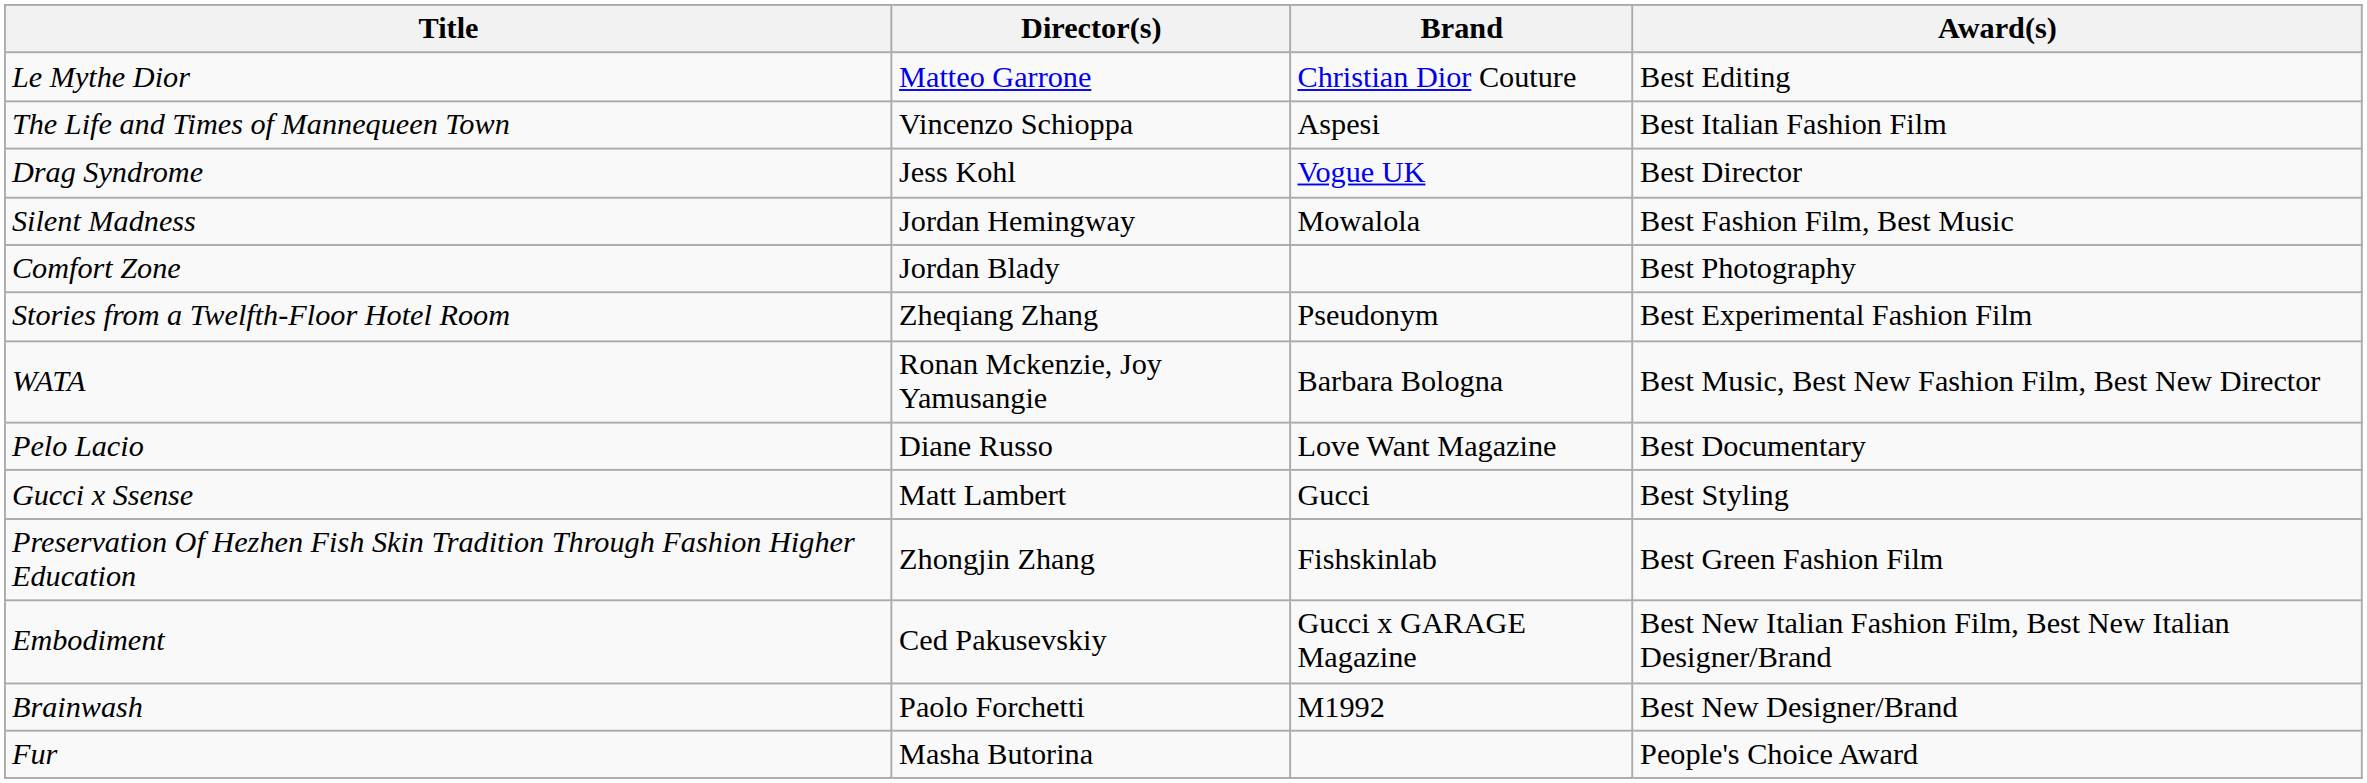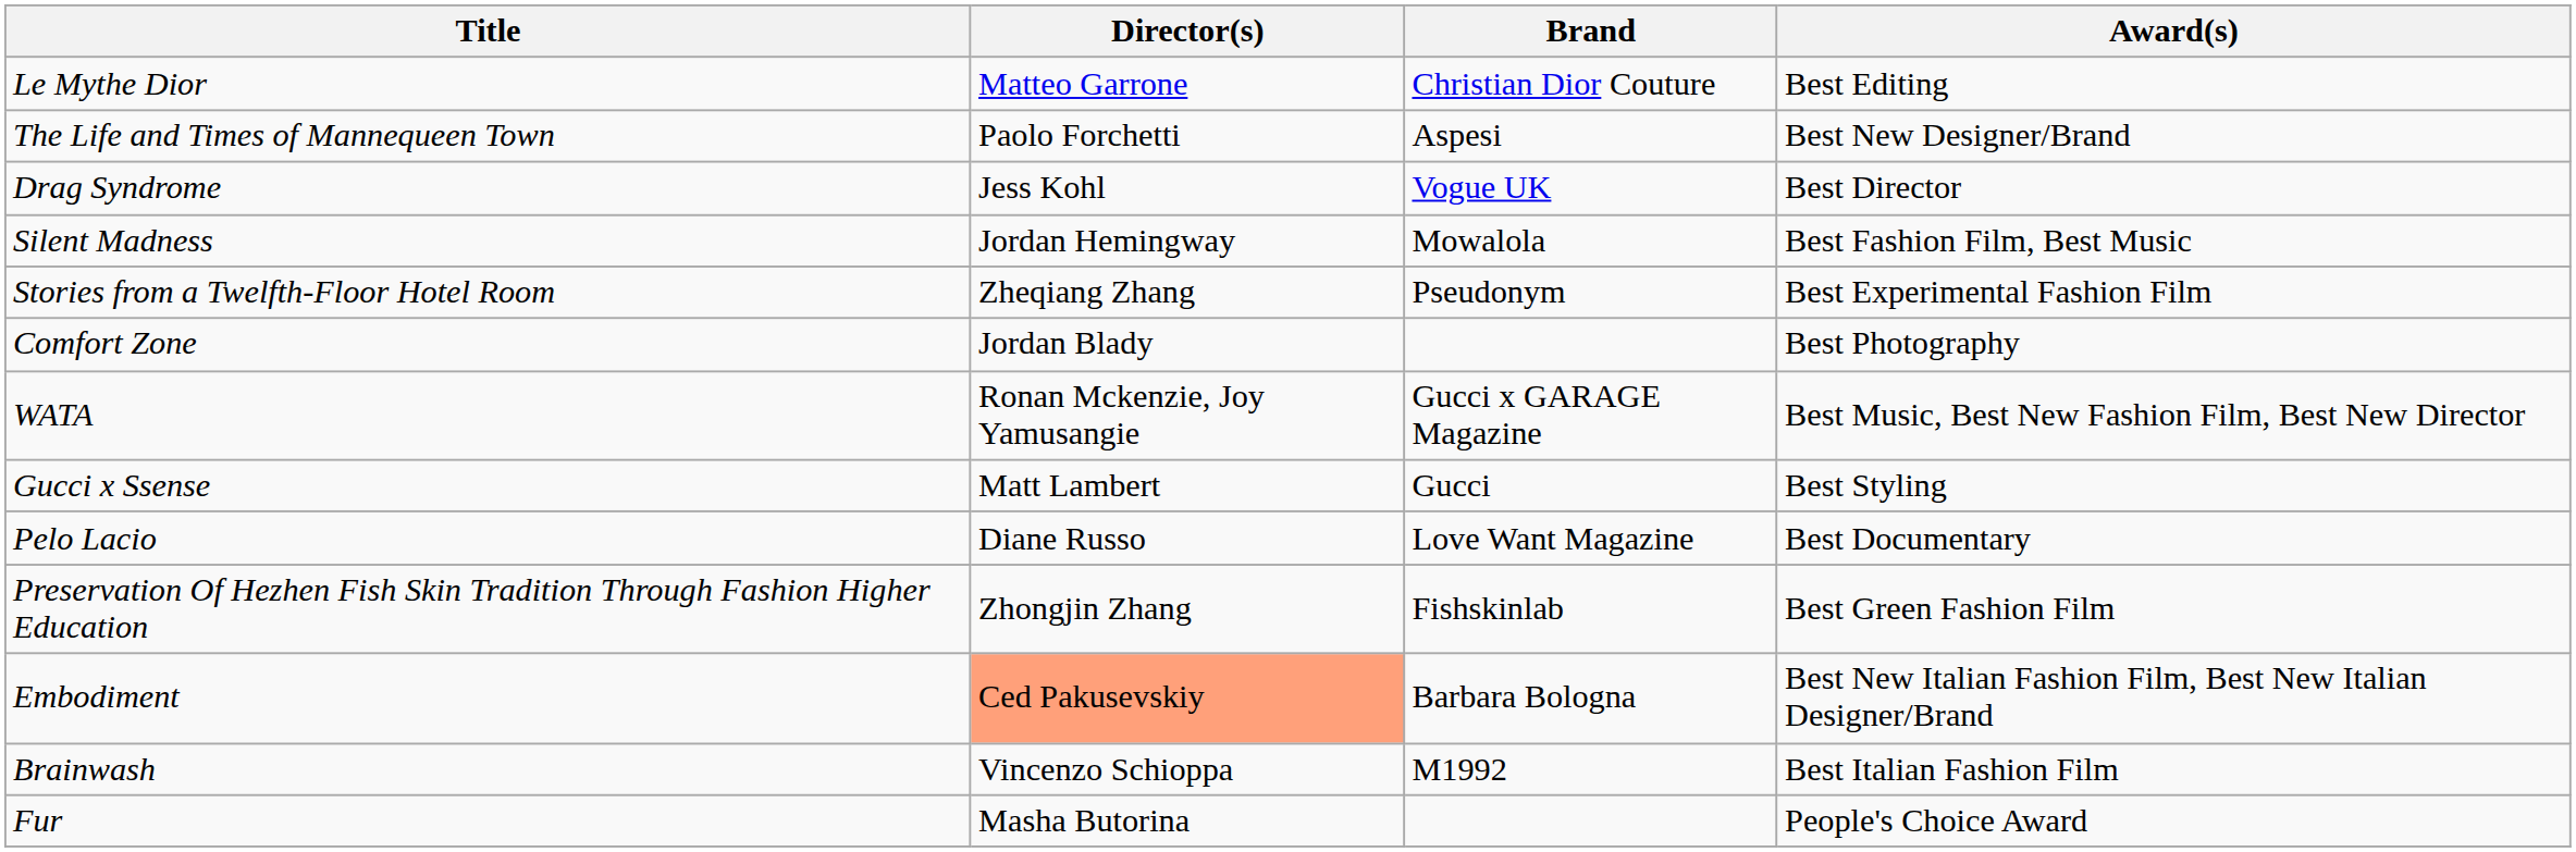 <table class="wikitable">
 <tr>
 <th>Title</th>
 <th>Director(s)</th>
 <th>Brand</th>
 <th>Award(s)</th>
 </tr>
 <tr>
 <td><em>Le Mythe Dior</em></td>
 <td><a href='#'>Matteo Garrone</a></td>
 <td><a href='#'>Christian Dior</a> Couture</td>
 <td>Best Editing</td>
 </tr>
 <tr>
 <td><em>The Life and Times of Mannequeen Town</em></td>
-<td>Vincenzo Schioppa</td>
+<td>Paolo Forchetti</td>
 <td>Aspesi</td>
-<td>Best Italian Fashion Film</td>
+<td>Best New Designer/Brand</td>
 </tr>
 <tr>
 <td><em>Drag Syndrome</em></td>
 <td>Jess Kohl</td>
 <td><a href='#'>Vogue UK</a></td>
 <td>Best Director</td>
 </tr>
 <tr>
 <td><em>Silent Madness</em></td>
 <td>Jordan Hemingway</td>
 <td>Mowalola</td>
 <td>Best Fashion Film, Best Music</td>
 </tr>
 <tr>
+<td><em>Stories from a Twelfth-Floor Hotel Room</em></td>
+<td>Zheqiang Zhang</td>
+<td>Pseudonym</td>
+<td>Best Experimental Fashion Film</td>
+</tr>
+<tr>
 <td><em>Comfort Zone</em></td>
 <td>Jordan Blady</td>
 <td></td>
 <td>Best Photography</td>
 </tr>
 <tr>
-<td><em>Stories from a Twelfth-Floor Hotel Room</em></td>
-<td>Zheqiang Zhang</td>
-<td>Pseudonym</td>
-<td>Best Experimental Fashion Film</td>
+<td><em>WATA</em></td>
+<td>Ronan Mckenzie, Joy Yamusangie</td>
+<td>Gucci x GARAGE Magazine</td>
+<td>Best Music, Best New Fashion Film, Best New Director</td>
 </tr>
 <tr>
-<td><em>WATA</em></td>
-<td>Ronan Mckenzie, Joy Yamusangie</td>
-<td>Barbara Bologna</td>
-<td>Best Music, Best New Fashion Film, Best New Director</td>
+<td><em>Gucci x Ssense</em></td>
+<td>Matt Lambert</td>
+<td>Gucci</td>
+<td>Best Styling</td>
 </tr>
 <tr>
 <td><em>Pelo Lacio</em></td>
 <td>Diane Russo</td>
 <td>Love Want Magazine</td>
 <td>Best Documentary</td>
-</tr>
-<tr>
-<td><em>Gucci x Ssense</em></td>
-<td>Matt Lambert</td>
-<td>Gucci</td>
-<td>Best Styling</td>
 </tr>
 <tr>
 <td><em>Preservation Of Hezhen Fish Skin Tradition Through Fashion Higher Education</em></td>
 <td>Zhongjin Zhang</td>
 <td>Fishskinlab</td>
 <td>Best Green Fashion Film</td>
 </tr>
 <tr>
 <td><em>Embodiment</em></td>
-<td>Ced Pakusevskiy</td>
-<td>Gucci x GARAGE Magazine</td>
+<td style="background: lightsalmon;">Ced Pakusevskiy</td>
+<td>Barbara Bologna</td>
 <td>Best New Italian Fashion Film, Best New Italian Designer/Brand</td>
 </tr>
 <tr>
 <td><em>Brainwash</em></td>
-<td>Paolo Forchetti</td>
+<td>Vincenzo Schioppa</td>
 <td>M1992</td>
-<td>Best New Designer/Brand</td>
+<td>Best Italian Fashion Film</td>
 </tr>
 <tr>
 <td><em>Fur</em></td>
 <td>Masha Butorina</td>
 <td></td>
 <td>People's Choice Award</td>
 </tr>
 </table>
